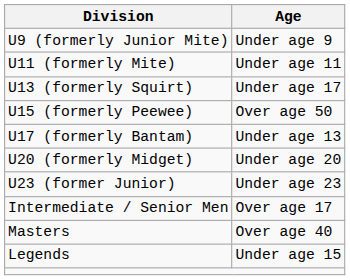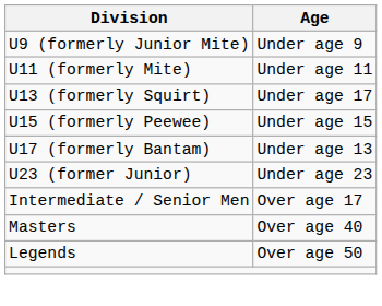 <table class=wikitable>
 <tr>
 <th>Division</th>
 <th>Age</th>
 </tr>
 <tr>
 <td>U9 (formerly Junior Mite)</td>
 <td>Under age 9</td>
 </tr>
 <tr>
 <td>U11 (formerly Mite)</td>
 <td>Under age 11</td>
 </tr>
 <tr>
 <td>U13 (formerly Squirt)</td>
 <td>Under age 17</td>
 </tr>
 <tr>
 <td>U15 (formerly Peewee)</td>
-<td>Over age 50</td>
+<td>Under age 15</td>
 </tr>
 <tr>
 <td>U17 (formerly Bantam)</td>
 <td>Under age 13</td>
-</tr>
-<tr>
-<td>U20 (formerly Midget)</td>
-<td>Under age 20</td>
 </tr>
 <tr>
 <td>U23 (former Junior)</td>
 <td>Under age 23</td>
 </tr>
 <tr>
 <td>Intermediate / Senior Men</td>
 <td>Over age 17</td>
 </tr>
 <tr>
 <td>Masters</td>
 <td>Over age 40</td>
 </tr>
 <tr>
 <td>Legends</td>
-<td>Under age 15</td>
+<td>Over age 50</td>
 </tr>
 <tr>
 <td colspan="2"></td>
 </tr>
 </table>
